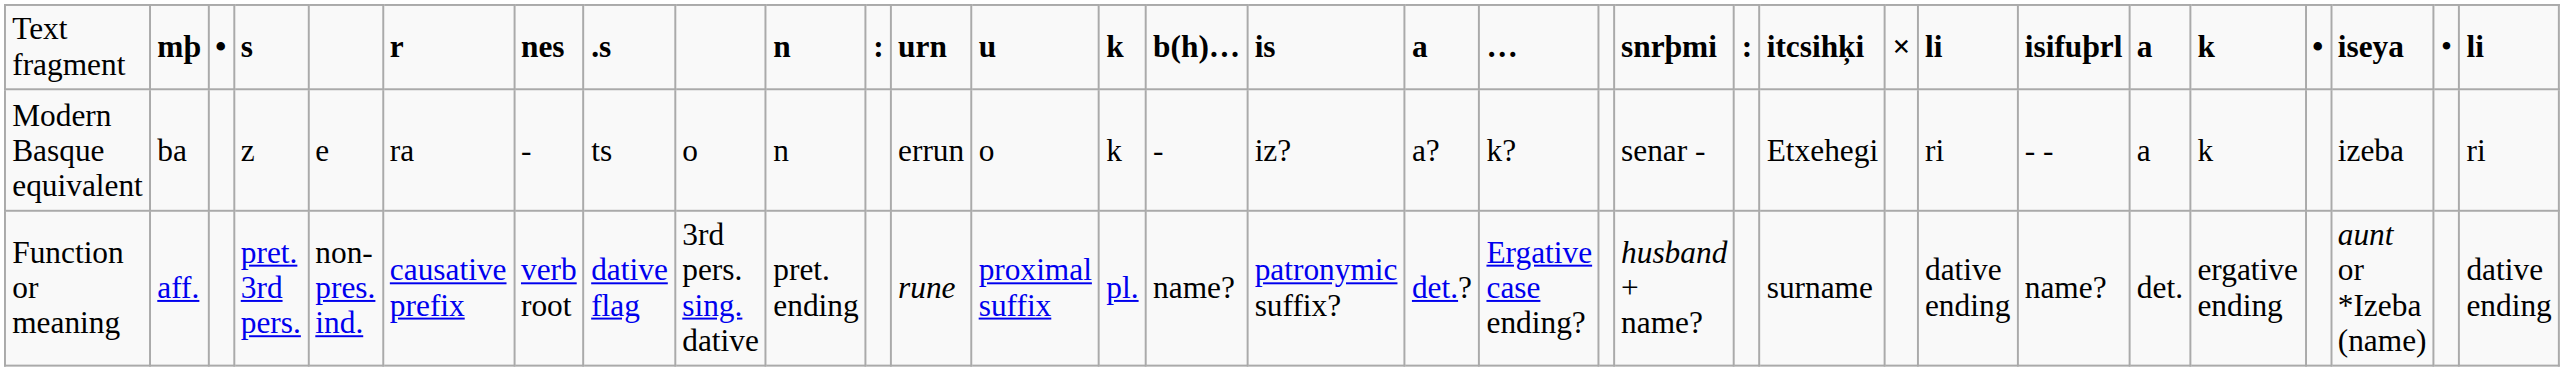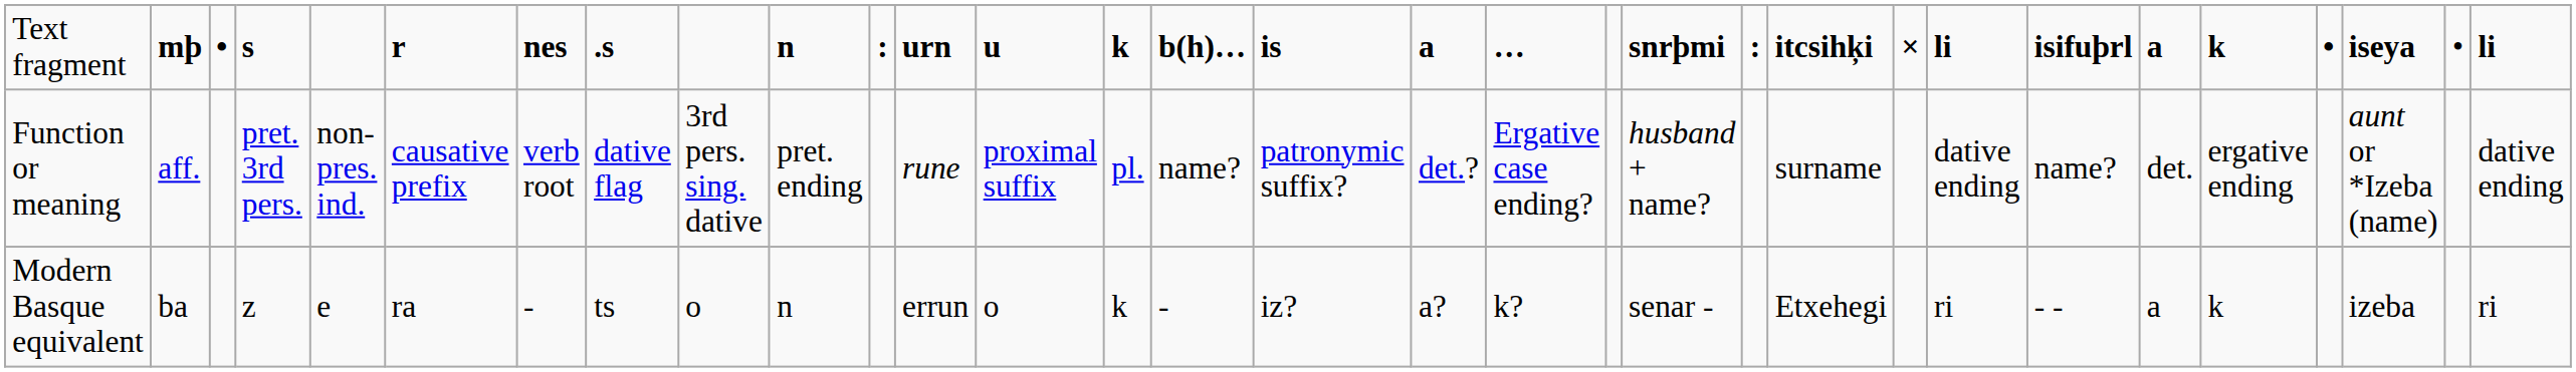 <table class="wikitable">
 <tr>
 <td>Text fragment</td>
 <td><strong>mþ</strong></td>
 <td><strong>•</strong></td>
 <td><strong>s</strong></td>
 <td></td>
 <td><strong>r</strong></td>
 <td><strong>nes</strong></td>
 <td><strong>.s</strong></td>
 <td></td>
 <td><strong>n</strong></td>
 <td><strong>:</strong></td>
 <td><strong>urn</strong></td>
 <td><strong>u</strong></td>
 <td><strong>k</strong></td>
 <td><strong>b(h)…</strong></td>
 <td><strong>is</strong></td>
 <td><strong>a</strong></td>
 <td><strong>…</strong></td>
 <td><strong></strong></td>
 <td><strong>snrþmi</strong></td>
 <td><strong>:</strong></td>
 <td><strong>itcsihķi</strong></td>
 <td><strong>×</strong></td>
 <td><strong>li</strong></td>
 <td><strong>isifuþrl</strong></td>
 <td><strong>a</strong></td>
 <td><strong>k</strong></td>
 <td><strong>•</strong></td>
 <td><strong>iseya</strong></td>
 <td>•</td>
 <td><strong>li</strong></td>
 </tr>
 <tr>
+<td>Function or meaning</td>
+<td><a href='#'>aff.</a></td>
+<td></td>
+<td><a href='#'>pret.</a> <a href='#'>3rd pers.</a></td>
+<td>non-<a href='#'>pres.</a> <a href='#'>ind.</a></td>
+<td><a href='#'>causative</a> <a href='#'>prefix</a></td>
+<td><a href='#'>verb</a> root</td>
+<td><a href='#'>dative flag</a></td>
+<td>3rd pers. <a href='#'>sing.</a> dative</td>
+<td>pret. ending</td>
+<td></td>
+<td><em>rune</em></td>
+<td><a href='#'>proximal suffix</a></td>
+<td><a href='#'>pl.</a></td>
+<td>name?</td>
+<td><a href='#'>patronymic</a> suffix?</td>
+<td><a href='#'>det.</a>?</td>
+<td><a href='#'>Ergative case</a> ending?</td>
+<td></td>
+<td><em>husband</em> + name?</td>
+<td></td>
+<td>surname</td>
+<td></td>
+<td>dative ending</td>
+<td>name?</td>
+<td>det.</td>
+<td>ergative ending</td>
+<td></td>
+<td><em>aunt</em> or *Izeba (name)</td>
+<td></td>
+<td>dative ending</td>
+</tr>
+<tr>
 <td>Modern Basque equivalent</td>
 <td>ba</td>
 <td></td>
 <td>z</td>
 <td>e</td>
 <td>ra</td>
 <td>-</td>
 <td>ts</td>
 <td>o</td>
 <td>n</td>
 <td></td>
 <td>errun</td>
 <td>o</td>
 <td>k</td>
 <td>-</td>
 <td>iz?</td>
 <td>a?</td>
 <td>k?</td>
 <td></td>
 <td>senar -</td>
 <td></td>
 <td>Etxehegi</td>
 <td></td>
 <td>ri</td>
 <td>- -</td>
 <td>a</td>
 <td>k</td>
 <td></td>
 <td>izeba</td>
 <td></td>
 <td>ri</td>
 </tr>
-<tr>
-<td>Function or meaning</td>
-<td><a href='#'>aff.</a></td>
-<td></td>
-<td><a href='#'>pret.</a> <a href='#'>3rd pers.</a></td>
-<td>non-<a href='#'>pres.</a> <a href='#'>ind.</a></td>
-<td><a href='#'>causative</a> <a href='#'>prefix</a></td>
-<td><a href='#'>verb</a> root</td>
-<td><a href='#'>dative flag</a></td>
-<td>3rd pers. <a href='#'>sing.</a> dative</td>
-<td>pret. ending</td>
-<td></td>
-<td><em>rune</em></td>
-<td><a href='#'>proximal suffix</a></td>
-<td><a href='#'>pl.</a></td>
-<td>name?</td>
-<td><a href='#'>patronymic</a> suffix?</td>
-<td><a href='#'>det.</a>?</td>
-<td><a href='#'>Ergative case</a> ending?</td>
-<td></td>
-<td><em>husband</em> + name?</td>
-<td></td>
-<td>surname</td>
-<td></td>
-<td>dative ending</td>
-<td>name?</td>
-<td>det.</td>
-<td>ergative ending</td>
-<td></td>
-<td><em>aunt</em> or *Izeba (name)</td>
-<td></td>
-<td>dative ending</td>
-</tr>
 </table>
